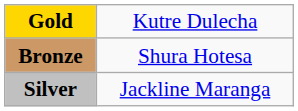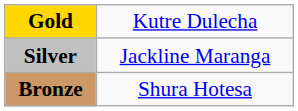 <table class="wikitable" style="text-align:center; " width="35%">
 <tr>
 <td bgcolor="gold"><strong>Gold</strong></td>
 <td><a href='#'>Kutre Dulecha</a><br>  <small><em></em></small></td>
 </tr>
 <tr>
+<td bgcolor="silver"><strong>Silver</strong></td>
+<td><a href='#'>Jackline Maranga</a><br>  <small><em></em></small></td>
+</tr>
+<tr>
 <td bgcolor="CC9966"><strong>Bronze</strong></td>
 <td><a href='#'>Shura Hotesa</a><br>  <small><em></em></small></td>
 </tr>
-<tr>
-<td bgcolor="silver"><strong>Silver</strong></td>
-<td><a href='#'>Jackline Maranga</a><br>  <small><em></em></small></td>
-</tr>
 </table>
